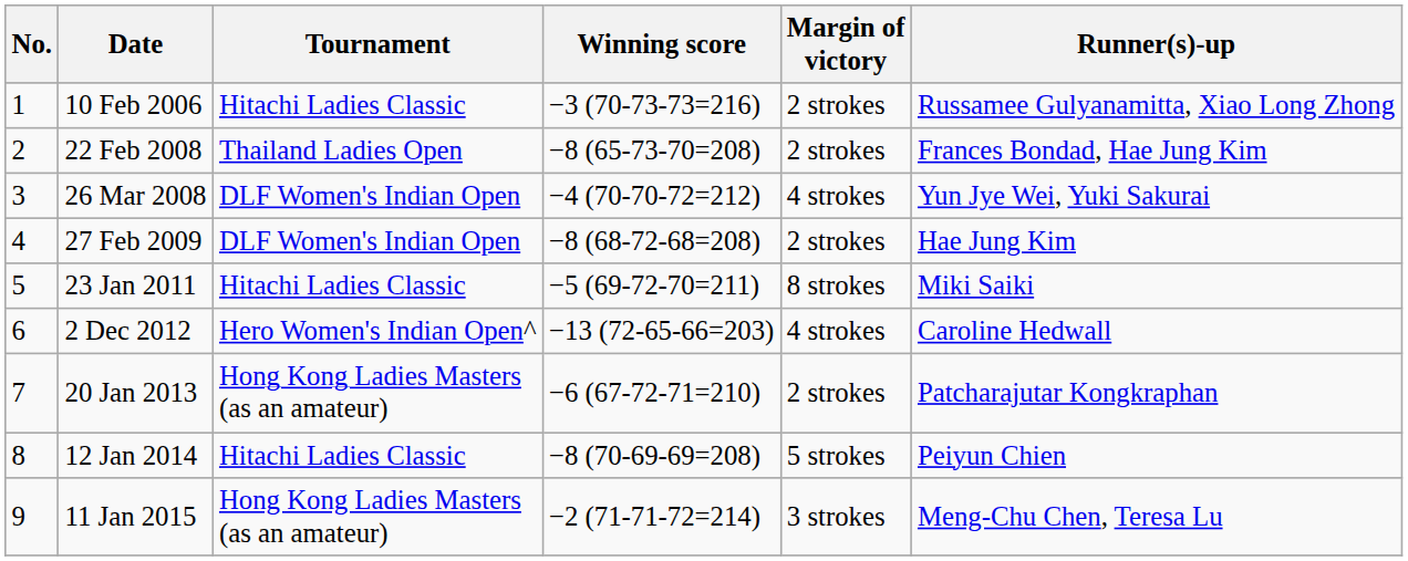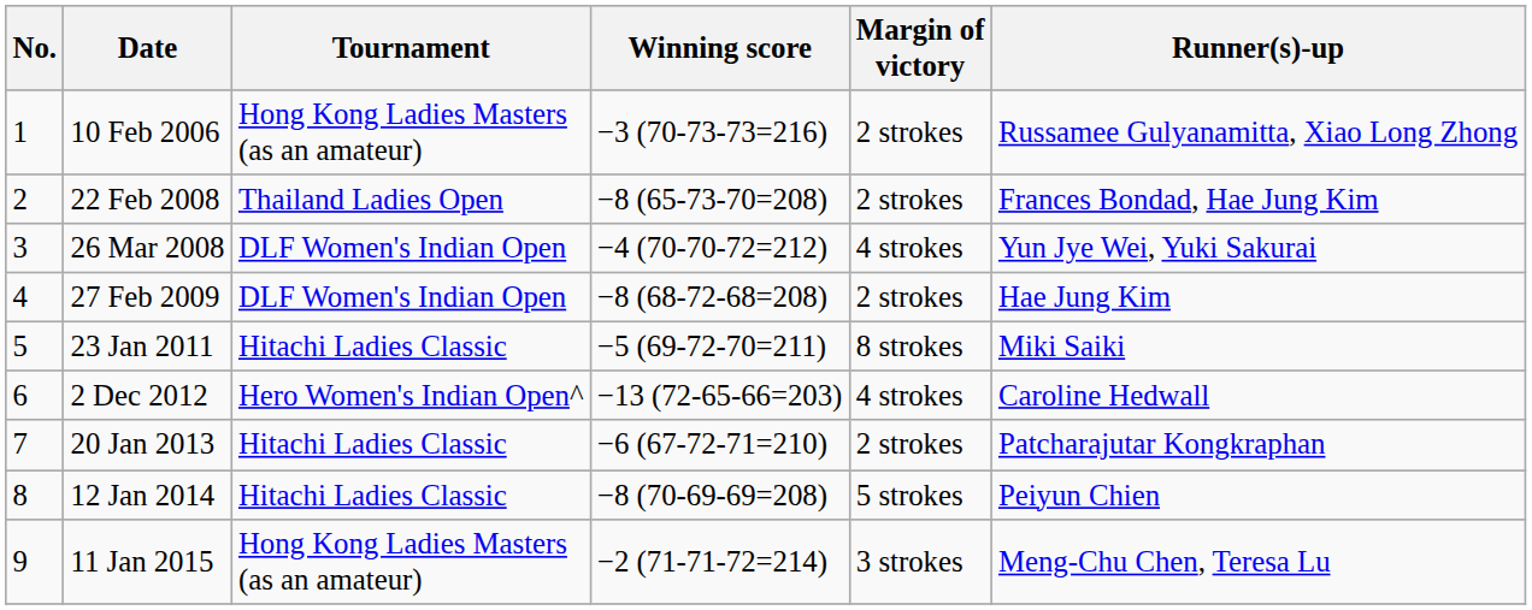 <table class="wikitable" style="font-size:95%;">
 <tr>
 <th>No.</th>
 <th>Date</th>
 <th>Tournament</th>
 <th>Winning score</th>
 <th>Margin of<br>victory</th>
 <th>Runner(s)-up</th>
 </tr>
 <tr>
 <td>1</td>
 <td>10 Feb 2006</td>
-<td><a href='#'>Hitachi Ladies Classic</a></td>
+<td><a href='#'>Hong Kong Ladies Masters</a><br>(as an amateur)</td>
 <td>−3 (70-73-73=216)</td>
 <td>2 strokes</td>
 <td> <a href='#'>Russamee Gulyanamitta</a>,  <a href='#'>Xiao Long Zhong</a></td>
 </tr>
 <tr>
 <td>2</td>
 <td>22 Feb 2008</td>
 <td><a href='#'>Thailand Ladies Open</a></td>
 <td>−8 (65-73-70=208)</td>
 <td>2 strokes</td>
 <td> <a href='#'>Frances Bondad</a>,  <a href='#'>Hae Jung Kim</a></td>
 </tr>
 <tr>
 <td>3</td>
 <td>26 Mar 2008</td>
 <td><a href='#'>DLF Women's Indian Open</a></td>
 <td>−4 (70-70-72=212)</td>
 <td>4 strokes</td>
 <td> <a href='#'>Yun Jye Wei</a>,  <a href='#'>Yuki Sakurai</a></td>
 </tr>
 <tr>
 <td>4</td>
 <td>27 Feb 2009</td>
 <td><a href='#'>DLF Women's Indian Open</a></td>
 <td>−8 (68-72-68=208)</td>
 <td>2 strokes</td>
 <td> <a href='#'>Hae Jung Kim</a></td>
 </tr>
 <tr>
 <td>5</td>
 <td>23 Jan 2011</td>
 <td><a href='#'>Hitachi Ladies Classic</a></td>
 <td>−5 (69-72-70=211)</td>
 <td>8 strokes</td>
 <td> <a href='#'>Miki Saiki</a></td>
 </tr>
 <tr>
 <td>6</td>
 <td>2 Dec 2012</td>
 <td><a href='#'>Hero Women's Indian Open</a>^</td>
 <td>−13 (72-65-66=203)</td>
 <td>4 strokes</td>
 <td> <a href='#'>Caroline Hedwall</a></td>
 </tr>
 <tr>
 <td>7</td>
 <td>20 Jan 2013</td>
-<td><a href='#'>Hong Kong Ladies Masters</a><br>(as an amateur)</td>
+<td><a href='#'>Hitachi Ladies Classic</a></td>
 <td>−6 (67-72-71=210)</td>
 <td>2 strokes</td>
 <td> <a href='#'>Patcharajutar Kongkraphan</a></td>
 </tr>
 <tr>
 <td>8</td>
 <td>12 Jan 2014</td>
 <td><a href='#'>Hitachi Ladies Classic</a></td>
 <td>−8 (70-69-69=208)</td>
 <td>5 strokes</td>
 <td> <a href='#'>Peiyun Chien</a></td>
 </tr>
 <tr>
 <td>9</td>
 <td>11 Jan 2015</td>
 <td><a href='#'>Hong Kong Ladies Masters</a><br>(as an amateur)</td>
 <td>−2 (71-71-72=214)</td>
 <td>3 strokes</td>
 <td> <a href='#'>Meng-Chu Chen</a>,  <a href='#'>Teresa Lu</a></td>
 </tr>
 </table>
